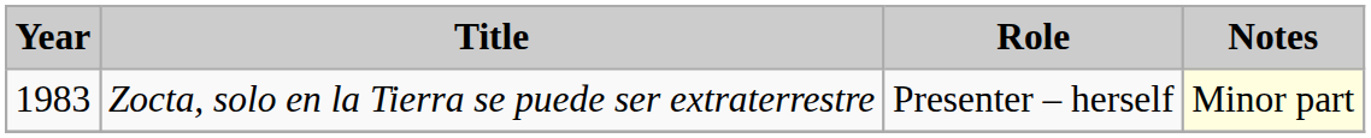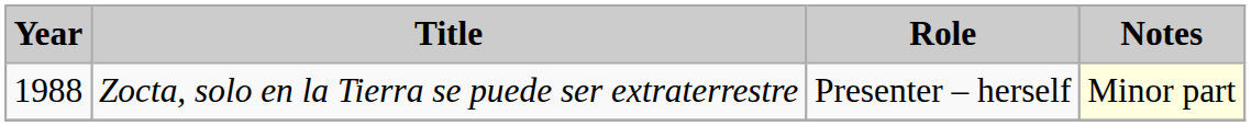 <table class="wikitable" style="font-size:90%;">
 <tr>
 <th style="background: #CCCCCC;">Year</th>
 <th style="background: #CCCCCC;">Title</th>
 <th style="background: #CCCCCC;">Role</th>
 <th style="background: #CCCCCC;">Notes</th>
 </tr>
 <tr>
-<td>1983</td>
+<td>1988</td>
 <td><em>Zocta, solo en la Tierra se puede ser extraterrestre</em></td>
 <td>Presenter – herself</td>
 <td style="background: lightyellow;">Minor part</td>
 </tr>
 <tr>
 </tr>
 </table>
